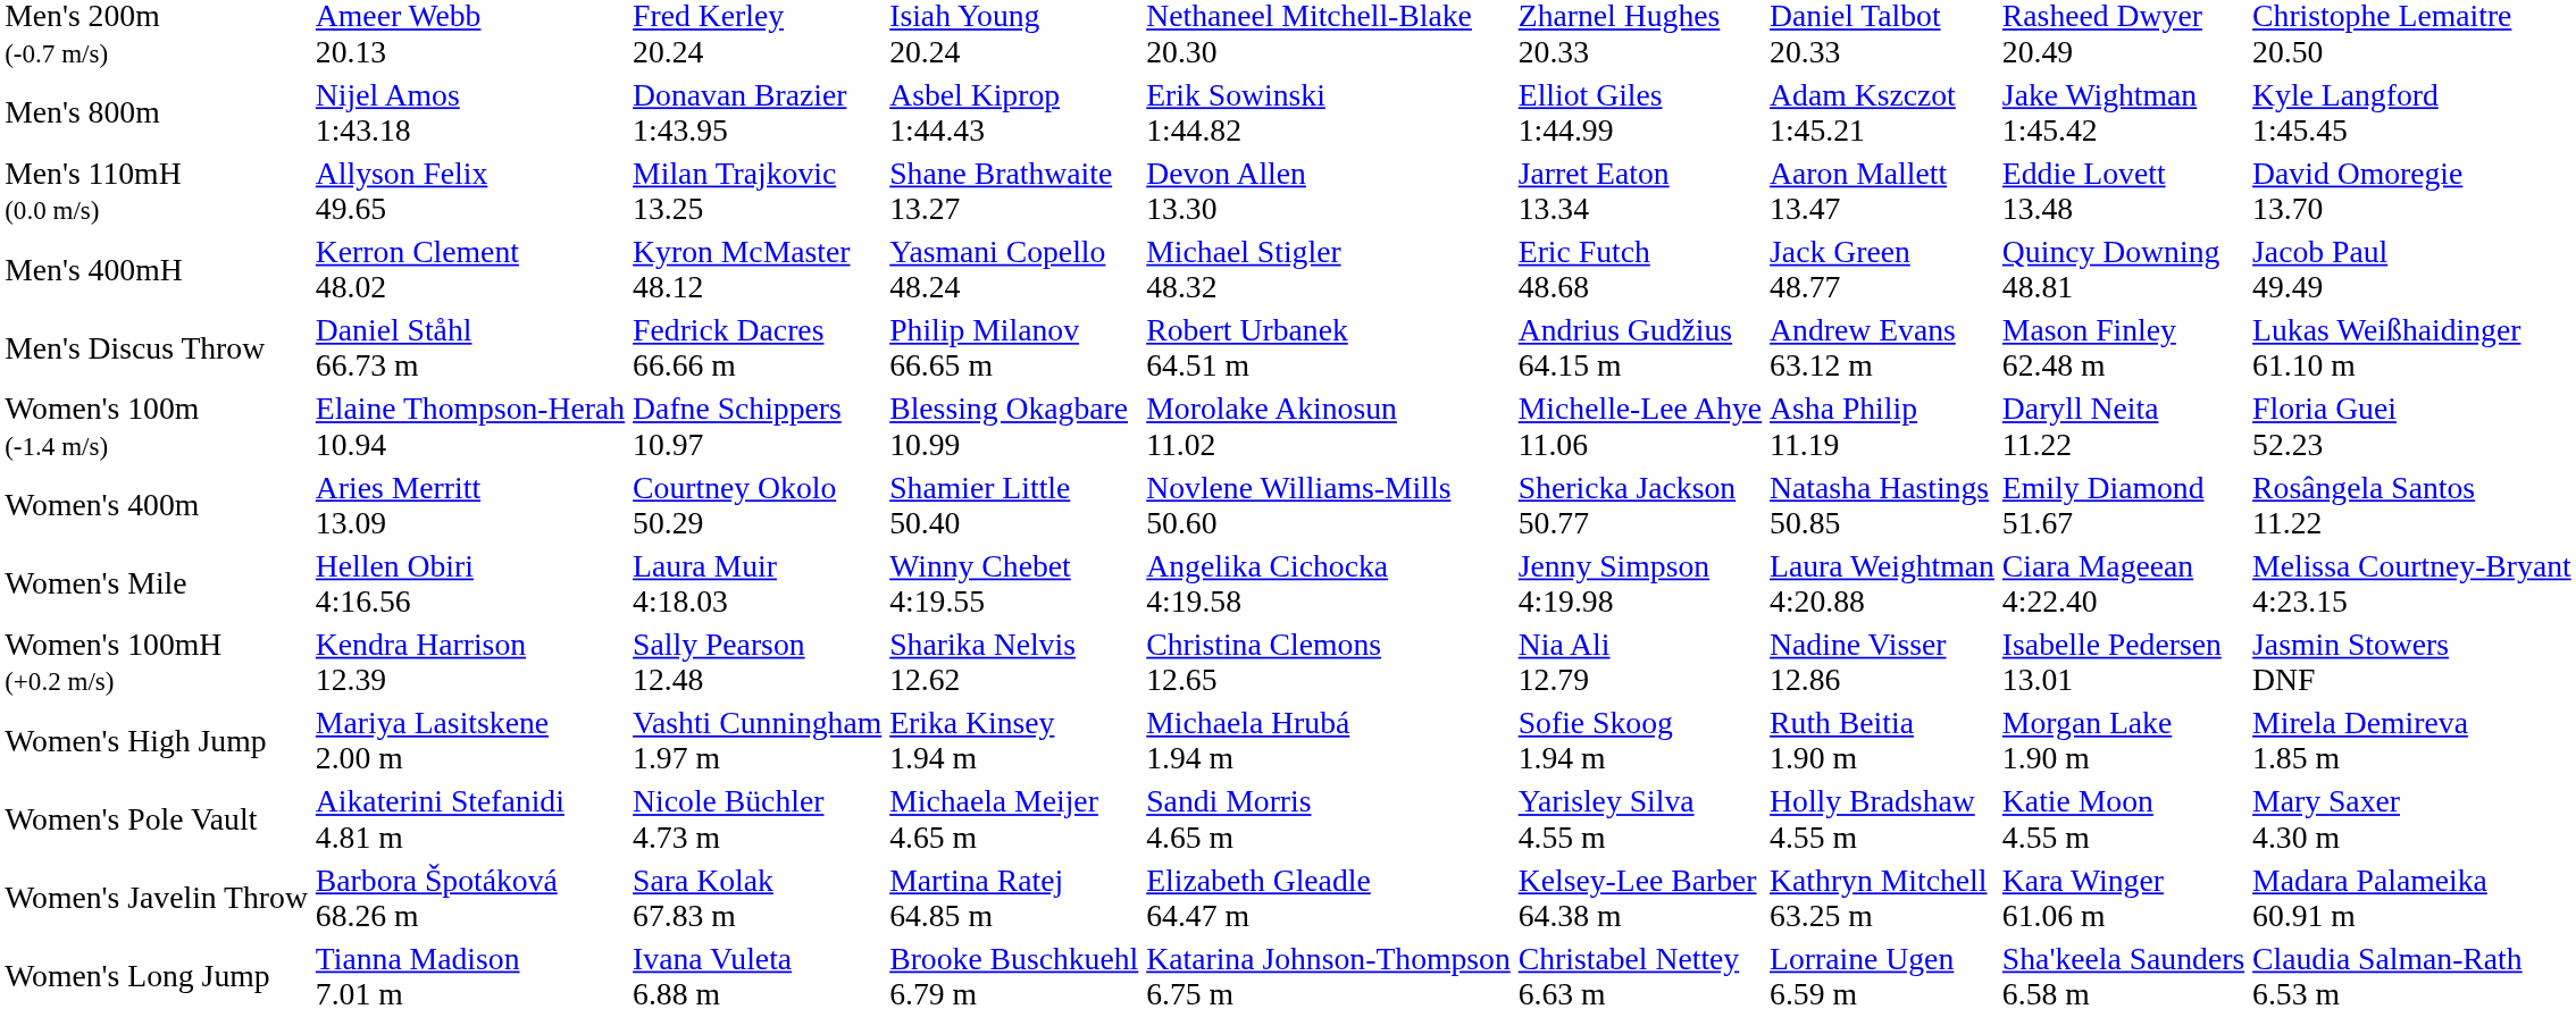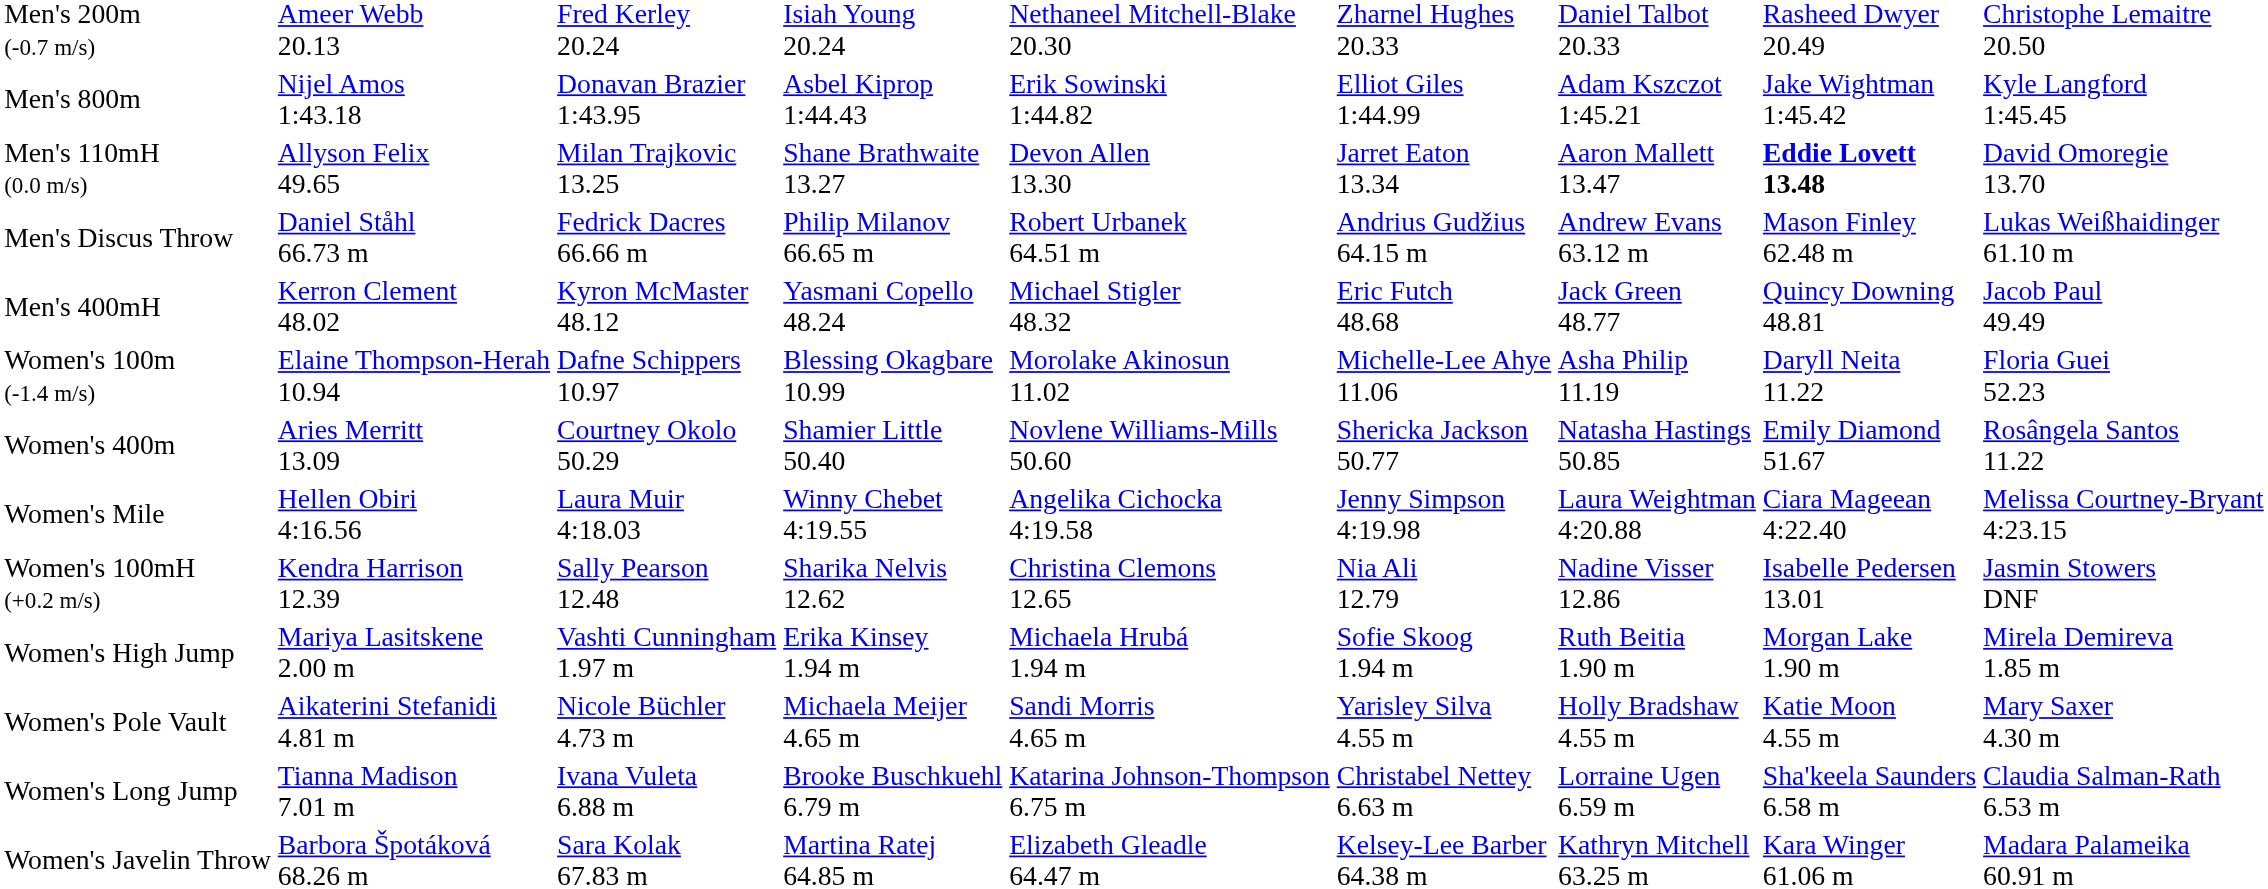 <table>
 <tr>
 <td>Men's 200m<br><small>(-0.7 m/s)</small></td>
 <td><a href='#'>Ameer Webb</a><br>  20.13</td>
 <td><a href='#'>Fred Kerley</a><br>  20.24</td>
 <td><a href='#'>Isiah Young</a><br>  20.24</td>
 <td><a href='#'>Nethaneel Mitchell-Blake</a><br>  20.30</td>
 <td><a href='#'>Zharnel Hughes</a><br>  20.33</td>
 <td><a href='#'>Daniel Talbot</a><br>  20.33</td>
 <td><a href='#'>Rasheed Dwyer</a><br>  20.49</td>
 <td><a href='#'>Christophe Lemaitre</a><br>  20.50</td>
 </tr>
 <tr>
 <td>Men's 800m</td>
 <td><a href='#'>Nijel Amos</a><br>  1:43.18</td>
 <td><a href='#'>Donavan Brazier</a><br>  1:43.95</td>
 <td><a href='#'>Asbel Kiprop</a><br>  1:44.43</td>
 <td><a href='#'>Erik Sowinski</a><br>  1:44.82</td>
 <td><a href='#'>Elliot Giles</a><br>  1:44.99</td>
 <td><a href='#'>Adam Kszczot</a><br>  1:45.21</td>
 <td><a href='#'>Jake Wightman</a><br>  1:45.42</td>
 <td><a href='#'>Kyle Langford</a><br>  1:45.45</td>
 </tr>
 <tr>
 <td>Men's 110mH<br><small>(0.0 m/s)</small></td>
 <td><a href='#'>Allyson Felix</a><br>  49.65</td>
 <td><a href='#'>Milan Trajkovic</a><br>  13.25</td>
 <td><a href='#'>Shane Brathwaite</a><br>  13.27</td>
 <td><a href='#'>Devon Allen</a><br>  13.30</td>
 <td><a href='#'>Jarret Eaton</a><br>  13.34</td>
 <td><a href='#'>Aaron Mallett</a><br>  13.47</td>
-<td><a href='#'>Eddie Lovett</a><br>  13.48</td>
+<td><strong><a href='#'>Eddie Lovett</a><br>  13.48</strong></td>
 <td><a href='#'>David Omoregie</a><br>  13.70</td>
+</tr>
+<tr>
+<td>Men's Discus Throw</td>
+<td><a href='#'>Daniel Ståhl</a><br>  66.73 m</td>
+<td><a href='#'>Fedrick Dacres</a><br>  66.66 m</td>
+<td><a href='#'>Philip Milanov</a><br>  66.65 m</td>
+<td><a href='#'>Robert Urbanek</a><br>  64.51 m</td>
+<td><a href='#'>Andrius Gudžius</a><br>  64.15 m</td>
+<td><a href='#'>Andrew Evans</a><br>  63.12 m</td>
+<td><a href='#'>Mason Finley</a><br>  62.48 m</td>
+<td><a href='#'>Lukas Weißhaidinger</a><br>  61.10 m</td>
 </tr>
 <tr>
 <td>Men's 400mH</td>
 <td><a href='#'>Kerron Clement</a><br>  48.02</td>
 <td><a href='#'>Kyron McMaster</a><br>  48.12</td>
 <td><a href='#'>Yasmani Copello</a><br>  48.24</td>
 <td><a href='#'>Michael Stigler</a><br>  48.32</td>
 <td><a href='#'>Eric Futch</a><br>  48.68</td>
 <td><a href='#'>Jack Green</a><br>  48.77</td>
 <td><a href='#'>Quincy Downing</a><br>  48.81</td>
 <td><a href='#'>Jacob Paul</a><br>  49.49</td>
-</tr>
-<tr>
-<td>Men's Discus Throw</td>
-<td><a href='#'>Daniel Ståhl</a><br>  66.73 m</td>
-<td><a href='#'>Fedrick Dacres</a><br>  66.66 m</td>
-<td><a href='#'>Philip Milanov</a><br>  66.65 m</td>
-<td><a href='#'>Robert Urbanek</a><br>  64.51 m</td>
-<td><a href='#'>Andrius Gudžius</a><br>  64.15 m</td>
-<td><a href='#'>Andrew Evans</a><br>  63.12 m</td>
-<td><a href='#'>Mason Finley</a><br>  62.48 m</td>
-<td><a href='#'>Lukas Weißhaidinger</a><br>  61.10 m</td>
 </tr>
 <tr>
 <td>Women's 100m<br><small>(-1.4 m/s)</small></td>
 <td><a href='#'>Elaine Thompson-Herah</a><br>  10.94</td>
 <td><a href='#'>Dafne Schippers</a><br>  10.97</td>
 <td><a href='#'>Blessing Okagbare</a><br>  10.99</td>
 <td><a href='#'>Morolake Akinosun</a><br>  11.02</td>
 <td><a href='#'>Michelle-Lee Ahye</a><br>  11.06</td>
 <td><a href='#'>Asha Philip</a><br>  11.19</td>
 <td><a href='#'>Daryll Neita</a><br>  11.22</td>
 <td><a href='#'>Floria Guei</a><br>  52.23</td>
 </tr>
 <tr>
 <td>Women's 400m</td>
 <td><a href='#'>Aries Merritt</a><br>  13.09</td>
 <td><a href='#'>Courtney Okolo</a><br>  50.29</td>
 <td><a href='#'>Shamier Little</a><br>  50.40</td>
 <td><a href='#'>Novlene Williams-Mills</a><br>  50.60</td>
 <td><a href='#'>Shericka Jackson</a><br>  50.77</td>
 <td><a href='#'>Natasha Hastings</a><br>  50.85</td>
 <td><a href='#'>Emily Diamond</a><br>  51.67</td>
 <td><a href='#'>Rosângela Santos</a><br>  11.22</td>
 </tr>
 <tr>
 <td>Women's Mile</td>
 <td><a href='#'>Hellen Obiri</a><br>  4:16.56</td>
 <td><a href='#'>Laura Muir</a><br>  4:18.03</td>
 <td><a href='#'>Winny Chebet</a><br>  4:19.55</td>
 <td><a href='#'>Angelika Cichocka</a><br>  4:19.58</td>
 <td><a href='#'>Jenny Simpson</a><br>  4:19.98</td>
 <td><a href='#'>Laura Weightman</a><br>  4:20.88</td>
 <td><a href='#'>Ciara Mageean</a><br>  4:22.40</td>
 <td><a href='#'>Melissa Courtney-Bryant</a><br>  4:23.15</td>
 </tr>
 <tr>
 <td>Women's 100mH<br><small>(+0.2 m/s)</small></td>
 <td><a href='#'>Kendra Harrison</a><br>  12.39</td>
 <td><a href='#'>Sally Pearson</a><br>  12.48</td>
 <td><a href='#'>Sharika Nelvis</a><br>  12.62</td>
 <td><a href='#'>Christina Clemons</a><br>  12.65</td>
 <td><a href='#'>Nia Ali</a><br>  12.79</td>
 <td><a href='#'>Nadine Visser</a><br>  12.86</td>
 <td><a href='#'>Isabelle Pedersen</a><br>  13.01</td>
 <td><a href='#'>Jasmin Stowers</a><br>  DNF</td>
 </tr>
 <tr>
 <td>Women's High Jump</td>
 <td><a href='#'>Mariya Lasitskene</a><br>  2.00 m</td>
 <td><a href='#'>Vashti Cunningham</a><br>  1.97 m</td>
 <td><a href='#'>Erika Kinsey</a><br>  1.94 m</td>
 <td><a href='#'>Michaela Hrubá</a><br>  1.94 m</td>
 <td><a href='#'>Sofie Skoog</a><br>  1.94 m</td>
 <td><a href='#'>Ruth Beitia</a><br>  1.90 m</td>
 <td><a href='#'>Morgan Lake</a><br>  1.90 m</td>
 <td><a href='#'>Mirela Demireva</a><br>  1.85 m</td>
 </tr>
 <tr>
 <td>Women's Pole Vault</td>
 <td><a href='#'>Aikaterini Stefanidi</a><br>  4.81 m</td>
 <td><a href='#'>Nicole Büchler</a><br>  4.73 m</td>
 <td><a href='#'>Michaela Meijer</a><br>  4.65 m</td>
 <td><a href='#'>Sandi Morris</a><br>  4.65 m</td>
 <td><a href='#'>Yarisley Silva</a><br>  4.55 m</td>
 <td><a href='#'>Holly Bradshaw</a><br>  4.55 m</td>
 <td><a href='#'>Katie Moon</a><br>  4.55 m</td>
 <td><a href='#'>Mary Saxer</a><br>  4.30 m</td>
 </tr>
 <tr>
+<td>Women's Long Jump</td>
+<td><a href='#'>Tianna Madison</a><br>  7.01 m</td>
+<td><a href='#'>Ivana Vuleta</a><br>  6.88 m</td>
+<td><a href='#'>Brooke Buschkuehl</a><br>  6.79 m</td>
+<td><a href='#'>Katarina Johnson-Thompson</a><br>  6.75 m</td>
+<td><a href='#'>Christabel Nettey</a><br>  6.63 m</td>
+<td><a href='#'>Lorraine Ugen</a><br>  6.59 m</td>
+<td><a href='#'>Sha'keela Saunders</a><br>  6.58 m</td>
+<td><a href='#'>Claudia Salman-Rath</a><br>  6.53 m</td>
+</tr>
+<tr>
 <td>Women's Javelin Throw</td>
 <td><a href='#'>Barbora Špotáková</a><br>  68.26 m</td>
 <td><a href='#'>Sara Kolak</a><br>  67.83 m</td>
 <td><a href='#'>Martina Ratej</a><br>  64.85 m</td>
 <td><a href='#'>Elizabeth Gleadle</a><br>  64.47 m</td>
 <td><a href='#'>Kelsey-Lee Barber</a><br>  64.38 m</td>
 <td><a href='#'>Kathryn Mitchell</a><br>  63.25 m</td>
 <td><a href='#'>Kara Winger</a><br>  61.06 m</td>
 <td><a href='#'>Madara Palameika</a><br>  60.91 m</td>
 </tr>
-<tr>
-<td>Women's Long Jump</td>
-<td><a href='#'>Tianna Madison</a><br>  7.01 m</td>
-<td><a href='#'>Ivana Vuleta</a><br>  6.88 m</td>
-<td><a href='#'>Brooke Buschkuehl</a><br>  6.79 m</td>
-<td><a href='#'>Katarina Johnson-Thompson</a><br>  6.75 m</td>
-<td><a href='#'>Christabel Nettey</a><br>  6.63 m</td>
-<td><a href='#'>Lorraine Ugen</a><br>  6.59 m</td>
-<td><a href='#'>Sha'keela Saunders</a><br>  6.58 m</td>
-<td><a href='#'>Claudia Salman-Rath</a><br>  6.53 m</td>
-</tr>
 </table>
